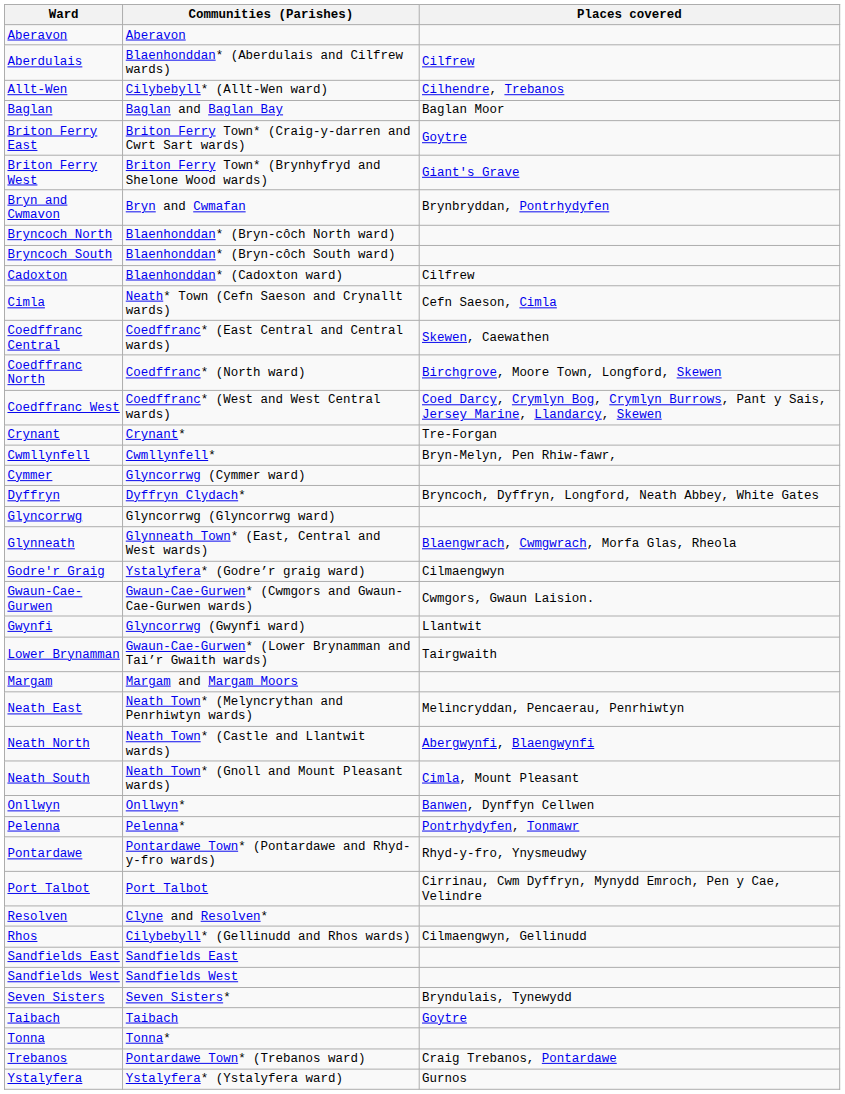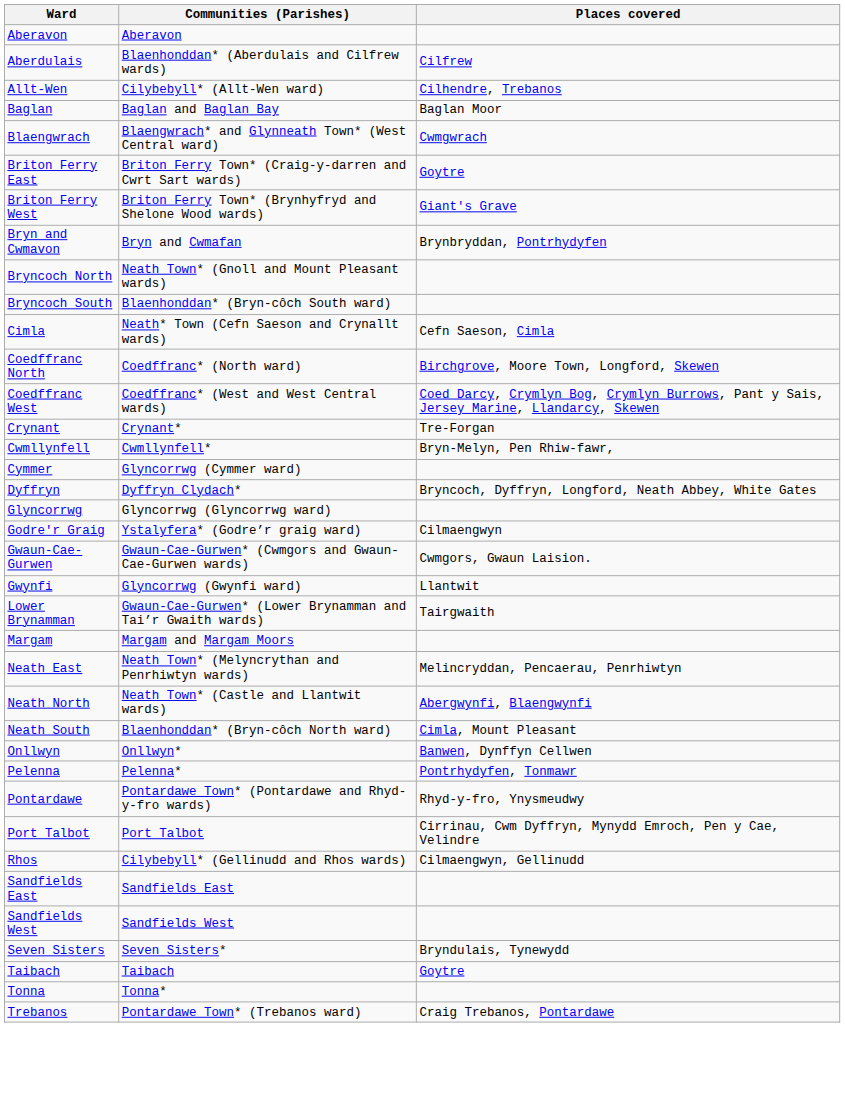 <table class="wikitable sortable">
 <tr>
 <th>Ward</th>
 <th>Communities (Parishes)</th>
 <th>Places covered</th>
 </tr>
 <tr>
 <td><a href='#'>Aberavon</a></td>
 <td><a href='#'>Aberavon</a></td>
 <td></td>
 </tr>
 <tr>
 <td><a href='#'>Aberdulais</a></td>
 <td><a href='#'>Blaenhonddan</a>* (Aberdulais and Cilfrew wards)</td>
 <td><a href='#'>Cilfrew</a></td>
 </tr>
 <tr>
 <td><a href='#'>Allt-Wen</a></td>
 <td><a href='#'>Cilybebyll</a>* (Allt-Wen ward)</td>
 <td><a href='#'>Cilhendre</a>, <a href='#'>Trebanos</a></td>
 </tr>
 <tr>
 <td><a href='#'>Baglan</a></td>
 <td><a href='#'>Baglan</a> and <a href='#'>Baglan Bay</a></td>
 <td>Baglan Moor</td>
 </tr>
 <tr>
+<td><a href='#'>Blaengwrach</a></td>
+<td><a href='#'>Blaengwrach</a>* and <a href='#'>Glynneath</a> Town* (West Central ward)</td>
+<td><a href='#'>Cwmgwrach</a></td>
+</tr>
+<tr>
 <td><a href='#'>Briton Ferry East</a></td>
 <td><a href='#'>Briton Ferry</a> Town* (Craig-y-darren and Cwrt Sart wards)</td>
 <td><a href='#'>Goytre</a></td>
 </tr>
 <tr>
 <td><a href='#'>Briton Ferry West</a></td>
 <td><a href='#'>Briton Ferry</a> Town* (Brynhyfryd and Shelone Wood wards)</td>
 <td><a href='#'>Giant's Grave</a></td>
 </tr>
 <tr>
 <td><a href='#'>Bryn and Cwmavon</a></td>
 <td><a href='#'>Bryn</a> and <a href='#'>Cwmafan</a></td>
 <td>Brynbryddan, <a href='#'>Pontrhydyfen</a></td>
 </tr>
 <tr>
 <td><a href='#'>Bryncoch North</a></td>
-<td><a href='#'>Blaenhonddan</a>* (Bryn-côch North ward)</td>
+<td><a href='#'>Neath Town</a>* (Gnoll and Mount Pleasant wards)</td>
 <td></td>
 </tr>
 <tr>
 <td><a href='#'>Bryncoch South</a></td>
 <td><a href='#'>Blaenhonddan</a>* (Bryn-côch South ward)</td>
 <td></td>
 </tr>
 <tr>
-<td><a href='#'>Cadoxton</a></td>
-<td><a href='#'>Blaenhonddan</a>* (Cadoxton ward)</td>
-<td>Cilfrew</td>
-</tr>
-<tr>
 <td><a href='#'>Cimla</a></td>
 <td><a href='#'>Neath</a>* Town (Cefn Saeson and Crynallt wards)</td>
 <td>Cefn Saeson, <a href='#'>Cimla</a></td>
-</tr>
-<tr>
-<td><a href='#'>Coedffranc Central</a></td>
-<td><a href='#'>Coedffranc</a>* (East Central and Central wards)</td>
-<td><a href='#'>Skewen</a>, Caewathen</td>
 </tr>
 <tr>
 <td><a href='#'>Coedffranc North</a></td>
 <td><a href='#'>Coedffranc</a>* (North ward)</td>
 <td><a href='#'>Birchgrove</a>, Moore Town, Longford, <a href='#'>Skewen</a></td>
 </tr>
 <tr>
 <td><a href='#'>Coedffranc West</a></td>
 <td><a href='#'>Coedffranc</a>* (West and West Central wards)</td>
 <td><a href='#'>Coed Darcy</a>, <a href='#'>Crymlyn Bog</a>, <a href='#'>Crymlyn Burrows</a>, Pant y Sais, <a href='#'>Jersey Marine</a>, <a href='#'>Llandarcy</a>, <a href='#'>Skewen</a></td>
 </tr>
 <tr>
 <td><a href='#'>Crynant</a></td>
 <td><a href='#'>Crynant</a>*</td>
 <td>Tre-Forgan</td>
 </tr>
 <tr>
 <td><a href='#'>Cwmllynfell</a></td>
 <td><a href='#'>Cwmllynfell</a>*</td>
 <td>Bryn-Melyn, Pen Rhiw-fawr,</td>
 </tr>
 <tr>
 <td><a href='#'>Cymmer</a></td>
 <td><a href='#'>Glyncorrwg</a> (Cymmer ward)</td>
 <td></td>
 </tr>
 <tr>
 <td><a href='#'>Dyffryn</a></td>
 <td><a href='#'>Dyffryn Clydach</a>*</td>
 <td>Bryncoch, Dyffryn, Longford, Neath Abbey, White Gates</td>
 </tr>
 <tr>
 <td><a href='#'>Glyncorrwg</a></td>
 <td>Glyncorrwg (Glyncorrwg ward)</td>
 <td></td>
-</tr>
-<tr>
-<td><a href='#'>Glynneath</a></td>
-<td><a href='#'>Glynneath Town</a>* (East, Central and West wards)</td>
-<td><a href='#'>Blaengwrach</a>, <a href='#'>Cwmgwrach</a>, Morfa Glas, Rheola</td>
 </tr>
 <tr>
 <td><a href='#'>Godre'r Graig</a></td>
 <td><a href='#'>Ystalyfera</a>* (Godre’r graig ward)</td>
 <td>Cilmaengwyn</td>
 </tr>
 <tr>
 <td><a href='#'>Gwaun-Cae-Gurwen</a></td>
 <td><a href='#'>Gwaun-Cae-Gurwen</a>* (Cwmgors and Gwaun-Cae-Gurwen wards)</td>
 <td>Cwmgors, Gwaun Laision.</td>
 </tr>
 <tr>
 <td><a href='#'>Gwynfi</a></td>
 <td><a href='#'>Glyncorrwg</a> (Gwynfi ward)</td>
 <td>Llantwit</td>
 </tr>
 <tr>
 <td><a href='#'>Lower Brynamman</a></td>
 <td><a href='#'>Gwaun-Cae-Gurwen</a>* (Lower Brynamman and Tai’r Gwaith wards)</td>
 <td>Tairgwaith</td>
 </tr>
 <tr>
 <td><a href='#'>Margam</a></td>
 <td><a href='#'>Margam</a> and <a href='#'>Margam Moors</a></td>
 <td></td>
 </tr>
 <tr>
 <td><a href='#'>Neath East</a></td>
 <td><a href='#'>Neath Town</a>* (Melyncrythan and Penrhiwtyn wards)</td>
 <td>Melincryddan, Pencaerau, Penrhiwtyn</td>
 </tr>
 <tr>
 <td><a href='#'>Neath North</a></td>
 <td><a href='#'>Neath Town</a>* (Castle and Llantwit wards)</td>
 <td><a href='#'>Abergwynfi</a>, <a href='#'>Blaengwynfi</a></td>
 </tr>
 <tr>
 <td><a href='#'>Neath South</a></td>
-<td><a href='#'>Neath Town</a>* (Gnoll and Mount Pleasant wards)</td>
+<td><a href='#'>Blaenhonddan</a>* (Bryn-côch North ward)</td>
 <td><a href='#'>Cimla</a>, Mount Pleasant</td>
 </tr>
 <tr>
 <td><a href='#'>Onllwyn</a></td>
 <td><a href='#'>Onllwyn</a>*</td>
 <td><a href='#'>Banwen</a>, Dynffyn Cellwen</td>
 </tr>
 <tr>
 <td><a href='#'>Pelenna</a></td>
 <td><a href='#'>Pelenna</a>*</td>
 <td><a href='#'>Pontrhydyfen</a>, <a href='#'>Tonmawr</a></td>
 </tr>
 <tr>
 <td><a href='#'>Pontardawe</a></td>
 <td><a href='#'>Pontardawe Town</a>* (Pontardawe and Rhyd-y-fro wards)</td>
 <td>Rhyd-y-fro, Ynysmeudwy</td>
 </tr>
 <tr>
 <td><a href='#'>Port Talbot</a></td>
 <td><a href='#'>Port Talbot</a></td>
 <td>Cirrinau, Cwm Dyffryn, Mynydd Emroch, Pen y Cae, Velindre</td>
-</tr>
-<tr>
-<td><a href='#'>Resolven</a></td>
-<td><a href='#'>Clyne</a> and <a href='#'>Resolven</a>*</td>
-<td></td>
 </tr>
 <tr>
 <td><a href='#'>Rhos</a></td>
 <td><a href='#'>Cilybebyll</a>* (Gellinudd and Rhos wards)</td>
 <td>Cilmaengwyn, Gellinudd</td>
 </tr>
 <tr>
 <td><a href='#'>Sandfields East</a></td>
 <td><a href='#'>Sandfields East</a></td>
 <td></td>
 </tr>
 <tr>
 <td><a href='#'>Sandfields West</a></td>
 <td><a href='#'>Sandfields West</a></td>
 <td></td>
 </tr>
 <tr>
 <td><a href='#'>Seven Sisters</a></td>
 <td><a href='#'>Seven Sisters</a>*</td>
 <td>Bryndulais, Tynewydd</td>
 </tr>
 <tr>
 <td><a href='#'>Taibach</a></td>
 <td><a href='#'>Taibach</a></td>
 <td><a href='#'>Goytre</a></td>
 </tr>
 <tr>
 <td><a href='#'>Tonna</a></td>
 <td><a href='#'>Tonna</a>*</td>
 <td></td>
 </tr>
 <tr>
 <td><a href='#'>Trebanos</a></td>
 <td><a href='#'>Pontardawe Town</a>* (Trebanos ward)</td>
 <td>Craig Trebanos, <a href='#'>Pontardawe</a></td>
 </tr>
-<tr>
-<td><a href='#'>Ystalyfera</a></td>
-<td><a href='#'>Ystalyfera</a>* (Ystalyfera ward)</td>
-<td>Gurnos</td>
-</tr>
 </table>
